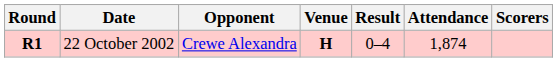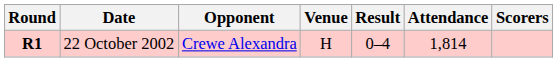 <table class= "wikitable " style="font-size:100%; text-align:center">
 <tr>
 <th>Round</th>
 <th>Date</th>
 <th>Opponent</th>
 <th>Venue</th>
 <th>Result</th>
 <th>Attendance</th>
 <th>Scorers</th>
 </tr>
 <tr style="background: #FFCCCC;">
 <td><strong>R1</strong></td>
 <td>22 October 2002</td>
 <td><a href='#'>Crewe Alexandra</a></td>
-<td><strong>H</strong></td>
+<td>H</td>
 <td>0–4</td>
-<td>1,874</td>
+<td>1,814</td>
 <td></td>
 </tr>
 </table>
